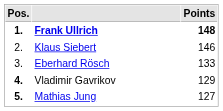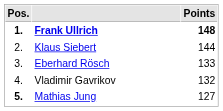 <table cellspacing="1" cellpadding="3" style="border:1px solid #AAAAAA;font-size:90%">
 <tr bgcolor="#E4E4E4">
 <th style="border-bottom:1px solid #AAAAAA" width=10>Pos.</th>
 <th style="border-bottom:1px solid #AAAAAA" width=200></th>
 <th style="border-bottom:1px solid #AAAAAA" width=20>Points</th>
 </tr>
 <tr>
 <td align="center"><strong>1.</strong></td>
 <td> <strong><a href='#'>Frank Ullrich</a></strong></td>
 <td align="right"><strong>148</strong></td>
 </tr>
 <tr>
 <td align="center">2.</td>
 <td> <a href='#'>Klaus Siebert</a></td>
-<td align="right">146</td>
+<td align="right">144</td>
 </tr>
 <tr>
 <td align="center">3.</td>
 <td> <a href='#'>Eberhard Rösch</a></td>
 <td align="right">133</td>
 </tr>
 <tr>
-<td align="center"><strong>4.</strong></td>
+<td align="center">4.</td>
 <td> Vladimir Gavrikov</td>
-<td align="right">129</td>
+<td align="right">132</td>
 </tr>
 <tr>
 <td align="center"><strong>5.</strong></td>
 <td> <a href='#'>Mathias Jung</a></td>
 <td align="right">127</td>
 </tr>
 <tr>
 </tr>
 </table>
